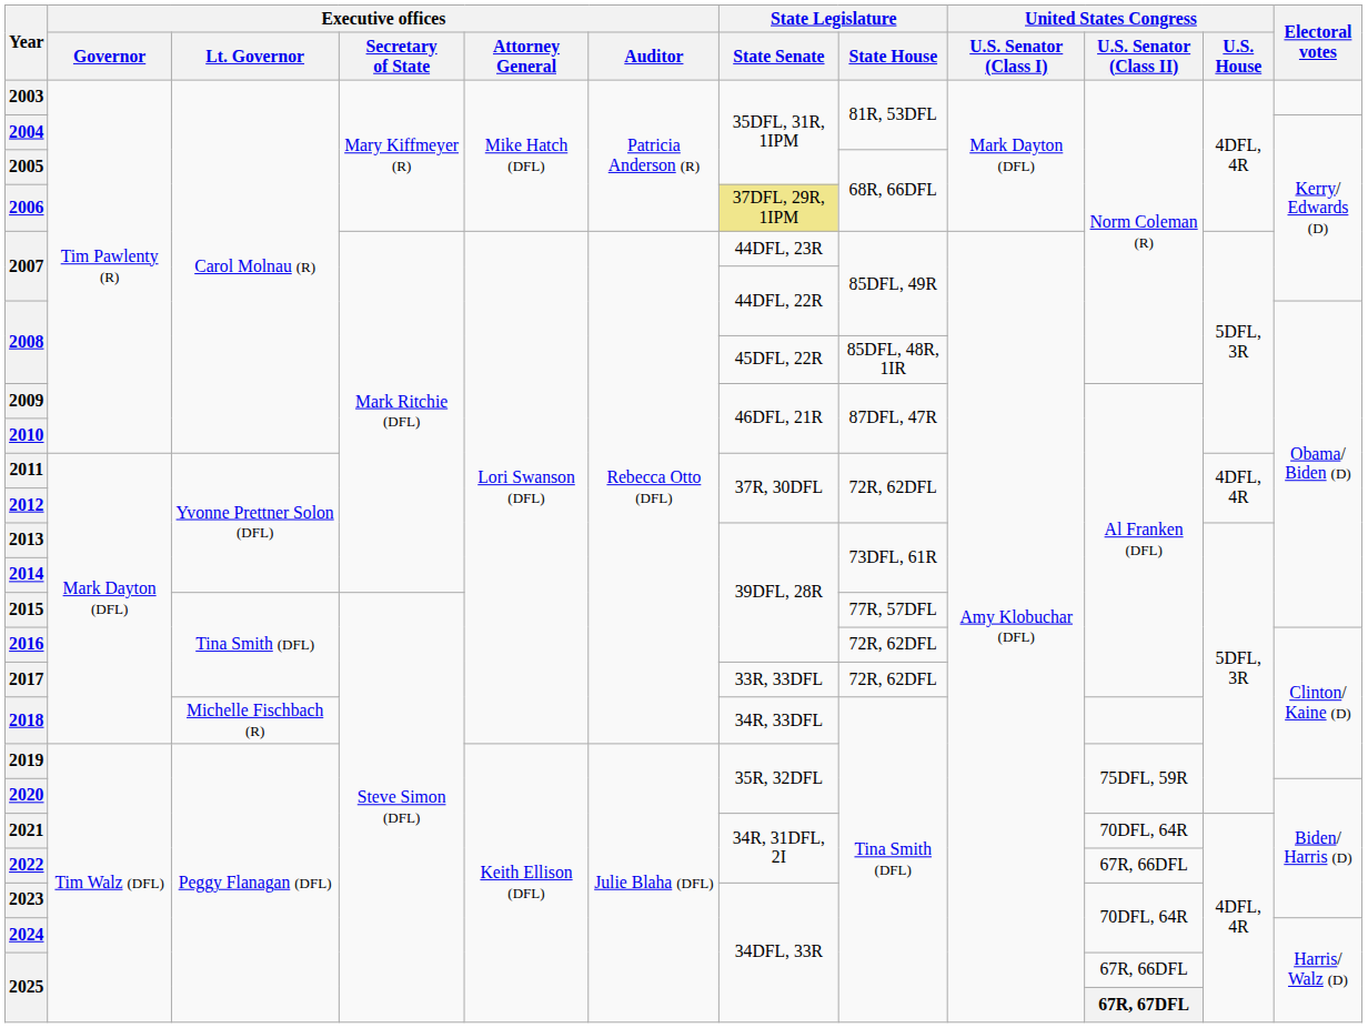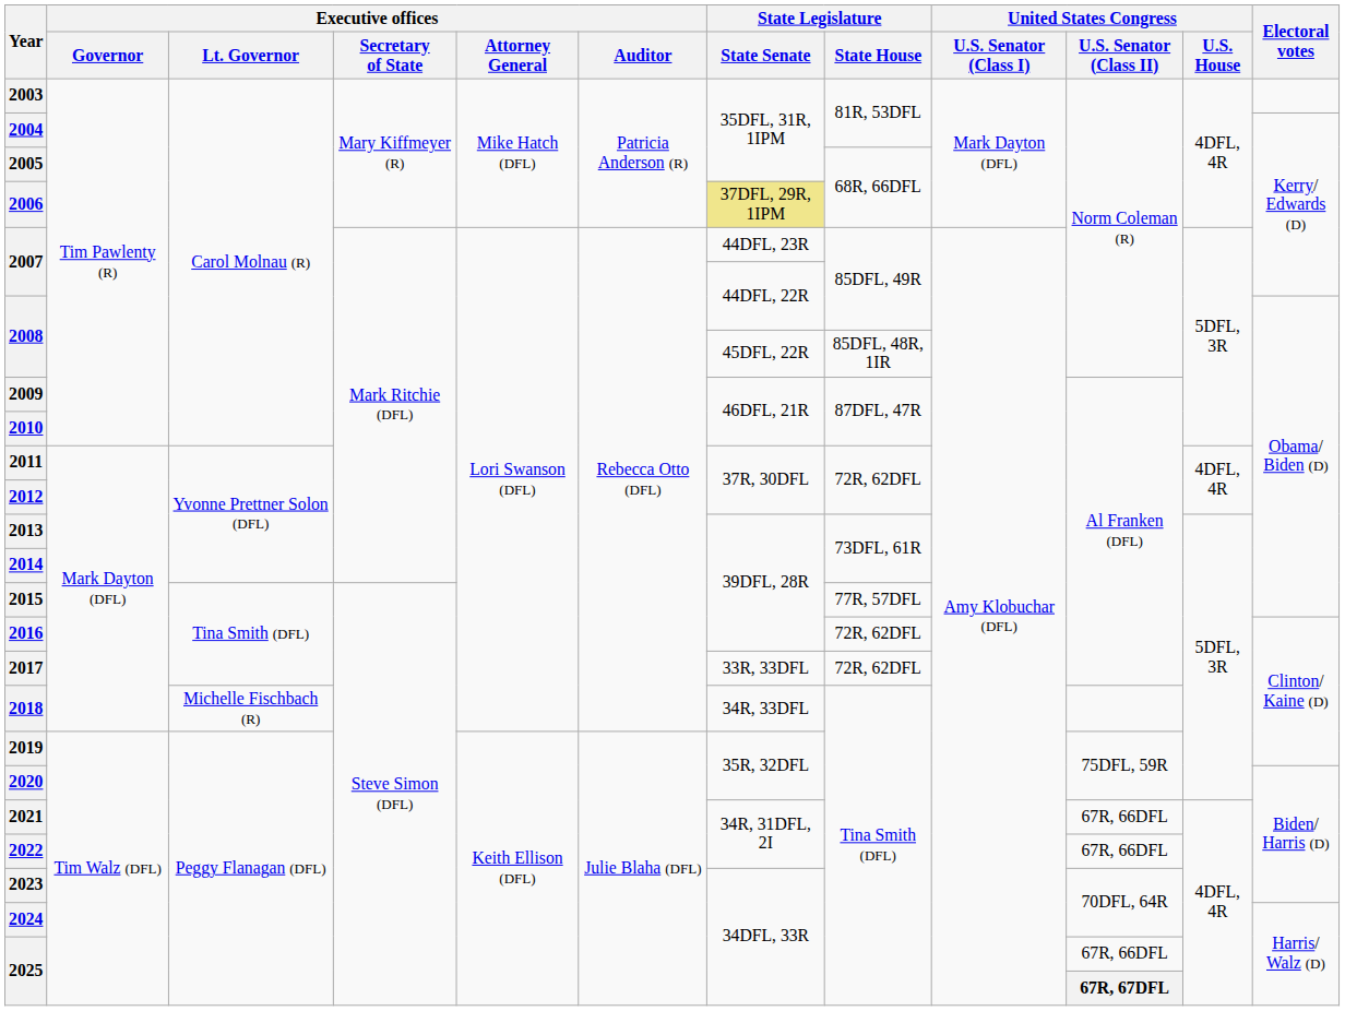 <table class="wikitable sortable sticky-header-multi" style="text-align:center">
 <tr>
 <th rowspan=2 class=unsortable>Year</th>
 <th colspan=5>Executive offices</th>
 <th colspan=2><a href='#'>State Legislature</a></th>
 <th colspan=3><a href='#'>United States Congress</a></th>
 <th rowspan=2 class=unsortable><a href='#'>Electoral <br>votes</a></th>
 </tr>
 <tr style="height:2em">
 <th class=unsortable><a href='#'>Governor</a></th>
 <th class=unsortable><a href='#'>Lt. Governor</a></th>
 <th class=unsortable><a href='#'>Secretary<br>of State</a></th>
 <th class=unsortable><a href='#'>Attorney<br>General</a></th>
 <th class=unsortable><a href='#'>Auditor</a></th>
 <th class=unsortable><a href='#'>State Senate</a></th>
 <th class=unsortable><a href='#'>State House</a></th>
 <th class=unsortable><a href='#'>U.S. Senator<br>(Class I)</a></th>
 <th class=unsortable><a href='#'>U.S. Senator<br>(Class II)</a></th>
 <th class=unsortable><a href='#'>U.S.<br>House</a></th>
 </tr>
 <tr style="height:2em">
 <th>2003</th>
 <td rowspan=10 ><a href='#'>Tim Pawlenty</a> <small>(R)</small></td>
 <td rowspan=10 ><a href='#'>Carol Molnau</a> <small>(R)</small></td>
 <td rowspan=4 ><a href='#'>Mary Kiffmeyer</a> <small>(R)</small></td>
 <td rowspan=4 ><a href='#'>Mike Hatch</a> <small>(DFL)</small></td>
 <td rowspan=4 ><a href='#'>Patricia Anderson</a> <small>(R)</small></td>
 <td rowspan=3 >35DFL, 31R, 1IPM</td>
 <td rowspan=2 >81R, 53DFL</td>
 <td rowspan=4 ><a href='#'>Mark Dayton</a> <small>(DFL)</small></td>
 <td rowspan=8 ><a href='#'>Norm Coleman</a> <small>(R)</small></td>
 <td rowspan=4 >4DFL, 4R</td>
 <td></td>
 </tr>
 <tr style="height:2em">
 <th><a href='#'>2004</a></th>
 <td rowspan=5 ><a href='#'>Kerry</a>/<br><a href='#'>Edwards</a> <small>(D)</small> </td>
 </tr>
 <tr style="height:2em">
 <th>2005</th>
 <td rowspan=2 >68R, 66DFL</td>
 </tr>
 <tr style="height:2em">
 <th><a href='#'>2006</a></th>
 <td style="background: khaki;">37DFL, 29R, 1IPM</td>
 </tr>
 <tr style="height:2em">
 <th rowspan=2>2007</th>
 <td rowspan=10 ><a href='#'>Mark Ritchie</a> <small>(DFL)</small></td>
 <td rowspan=14 ><a href='#'>Lori Swanson</a> <small>(DFL)</small></td>
 <td rowspan=14 ><a href='#'>Rebecca Otto</a> <small>(DFL)</small></td>
 <td>44DFL, 23R</td>
 <td rowspan=3 >85DFL, 49R</td>
 <td rowspan=26 ><a href='#'>Amy Klobuchar</a> <small>(DFL)</small></td>
 <td rowspan=6 >5DFL, 3R</td>
 </tr>
 <tr style="height:2em">
 <td rowspan=2 >44DFL, 22R</td>
 </tr>
 <tr style="height:2em">
 <th rowspan=2><a href='#'>2008</a></th>
 <td rowspan=9 ><a href='#'>Obama</a>/<br><a href='#'>Biden</a> <small>(D)</small> </td>
 </tr>
 <tr style="height:2em">
 <td>45DFL, 22R</td>
 <td>85DFL, 48R, 1IR</td>
 </tr>
 <tr style="height:2em">
 <th>2009</th>
 <td rowspan=2 >46DFL, 21R</td>
 <td rowspan=2 >87DFL, 47R</td>
 <td rowspan=9 ><a href='#'>Al Franken</a> <small>(DFL)</small></td>
 </tr>
 <tr style="height:2em">
 <th><a href='#'>2010</a></th>
 </tr>
 <tr style="height:2em">
 <th>2011</th>
 <td rowspan=8 ><a href='#'>Mark Dayton</a> <small>(DFL)</small></td>
 <td rowspan=4 ><a href='#'>Yvonne Prettner Solon</a> <small>(DFL)</small></td>
 <td rowspan=2 >37R, 30DFL</td>
 <td rowspan=2 >72R, 62DFL</td>
 <td rowspan=2 >4DFL, 4R</td>
 </tr>
 <tr style="height:2em">
 <th><a href='#'>2012</a></th>
 </tr>
 <tr style="height:2em">
 <th>2013</th>
 <td rowspan=4 >39DFL, 28R</td>
 <td rowspan=2 >73DFL, 61R</td>
 <td rowspan=8 >5DFL, 3R</td>
 </tr>
 <tr style="height:2em">
 <th><a href='#'>2014</a></th>
 </tr>
 <tr style="height:2em">
 <th>2015</th>
 <td rowspan=3 ><a href='#'>Tina Smith</a> <small>(DFL)</small></td>
 <td rowspan=12 ><a href='#'>Steve Simon</a> <small>(DFL)</small></td>
 <td>77R, 57DFL</td>
 </tr>
 <tr style="height:2em">
 <th><a href='#'>2016</a></th>
 <td>72R, 62DFL</td>
 <td rowspan=4 ><a href='#'>Clinton</a>/<br><a href='#'>Kaine</a> <small>(D)</small> </td>
 </tr>
 <tr style="height:2em">
 <th>2017</th>
 <td>33R, 33DFL</td>
 <td>72R, 62DFL</td>
 </tr>
 <tr style="height:2em">
 <th><a href='#'>2018</a></th>
 <td><a href='#'>Michelle Fischbach</a> <small>(R)</small></td>
 <td>34R, 33DFL</td>
 <td rowspan=9 ><a href='#'>Tina Smith</a> <small>(DFL)</small></td>
 </tr>
 <tr style="height:2em">
 <th>2019</th>
 <td rowspan=8 ><a href='#'>Tim Walz</a> <small>(DFL)</small></td>
 <td rowspan=8 ><a href='#'>Peggy Flanagan</a> <small>(DFL)</small></td>
 <td rowspan=8 ><a href='#'>Keith Ellison</a> <small>(DFL)</small></td>
 <td rowspan=8 ><a href='#'>Julie Blaha</a> <small>(DFL)</small></td>
 <td rowspan=2 >35R, 32DFL</td>
 <td rowspan=2 >75DFL, 59R</td>
 </tr>
 <tr style="height:2em">
 <th><a href='#'>2020</a></th>
 <td rowspan=4 ><a href='#'>Biden</a>/<br><a href='#'>Harris</a> <small>(D)</small> </td>
 </tr>
 <tr style="height:2em">
 <th>2021</th>
 <td rowspan=2 >34R, 31DFL, 2I</td>
-<td>70DFL, 64R</td>
+<td rowspan=1 >67R, 66DFL</td>
 <td rowspan=6 >4DFL, 4R</td>
 </tr>
 <tr style="height:2em">
 <th><a href='#'>2022</a></th>
 <td rowspan=1 >67R, 66DFL</td>
 </tr>
 <tr style="height:2em">
 <th>2023</th>
 <td rowspan=4 >34DFL, 33R</td>
 <td rowspan=2 >70DFL, 64R</td>
 </tr>
 <tr style="height:2em">
 <th><a href='#'>2024</a></th>
 <td rowspan=4 ><a href='#'>Harris</a>/<br><a href='#'>Walz</a> <small>(D)</small> </td>
 </tr>
 <tr style="height:2em">
 <th rowspan=2>2025</th>
 <td rowspan=1 >67R, 66DFL</td>
 </tr>
 <tr style="height:2em">
 <th rowspan=1 >67R, 67DFL</th>
 </tr>
 </table>
